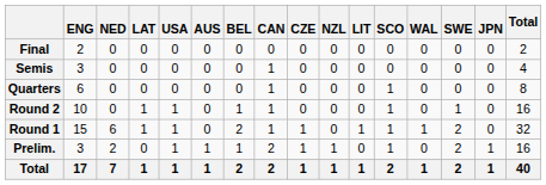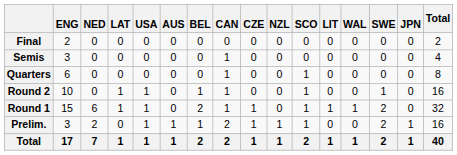 <table class="wikitable" border="1" align="center">
 <tr>
 <th></th>
 <th> <br>ENG</th>
 <th> <br>NED</th>
 <th> <br>LAT</th>
 <th> <br>USA</th>
 <th> <br>AUS</th>
 <th> <br>BEL</th>
 <th> <br>CAN</th>
 <th> <br>CZE</th>
 <th> <br>NZL</th>
+<th> <br>SCO</th>
 <th> <br>LIT</th>
-<th> <br>SCO</th>
 <th> <br>WAL</th>
 <th> <br>SWE</th>
 <th> <br>JPN</th>
 <th>Total</th>
 </tr>
 <tr align="center">
 <th>Final</th>
 <td>2</td>
 <td>0</td>
 <td>0</td>
 <td>0</td>
 <td>0</td>
 <td>0</td>
 <td>0</td>
 <td>0</td>
 <td>0</td>
 <td>0</td>
 <td>0</td>
 <td>0</td>
 <td>0</td>
 <td>0</td>
 <td>2</td>
 </tr>
 <tr align="center">
 <th>Semis</th>
 <td>3</td>
 <td>0</td>
 <td>0</td>
 <td>0</td>
 <td>0</td>
 <td>0</td>
 <td>1</td>
 <td>0</td>
 <td>0</td>
 <td>0</td>
 <td>0</td>
 <td>0</td>
 <td>0</td>
 <td>0</td>
 <td>4</td>
 </tr>
 <tr align="center">
 <th>Quarters</th>
 <td>6</td>
 <td>0</td>
 <td>0</td>
 <td>0</td>
 <td>0</td>
 <td>0</td>
 <td>1</td>
 <td>0</td>
 <td>0</td>
+<td>1</td>
 <td>0</td>
-<td>1</td>
 <td>0</td>
 <td>0</td>
 <td>0</td>
 <td>8</td>
 </tr>
 <tr align="center">
 <th>Round 2</th>
 <td>10</td>
 <td>0</td>
 <td>1</td>
 <td>1</td>
 <td>0</td>
 <td>1</td>
 <td>1</td>
 <td>0</td>
 <td>0</td>
+<td>1</td>
 <td>0</td>
-<td>1</td>
 <td>0</td>
 <td>1</td>
 <td>0</td>
 <td>16</td>
 </tr>
 <tr align="center">
 <th>Round 1</th>
 <td>15</td>
 <td>6</td>
 <td>1</td>
 <td>1</td>
 <td>0</td>
 <td>2</td>
 <td>1</td>
 <td>1</td>
 <td>0</td>
 <td>1</td>
 <td>1</td>
 <td>1</td>
 <td>2</td>
 <td>0</td>
 <td>32</td>
 </tr>
 <tr align="center">
 <th>Prelim.</th>
 <td>3</td>
 <td>2</td>
 <td>0</td>
 <td>1</td>
 <td>1</td>
 <td>1</td>
 <td>2</td>
 <td>1</td>
 <td>1</td>
+<td>1</td>
 <td>0</td>
-<td>1</td>
 <td>0</td>
 <td>2</td>
 <td>1</td>
 <td>16</td>
 </tr>
 <tr>
 <th>Total</th>
 <th>17</th>
 <th>7</th>
 <th>1</th>
 <th>1</th>
 <th>1</th>
 <th>2</th>
 <th>2</th>
 <th>1</th>
 <th>1</th>
+<th>2</th>
 <th>1</th>
-<th>2</th>
 <th>1</th>
 <th>2</th>
 <th>1</th>
 <th>40</th>
 </tr>
 </table>
